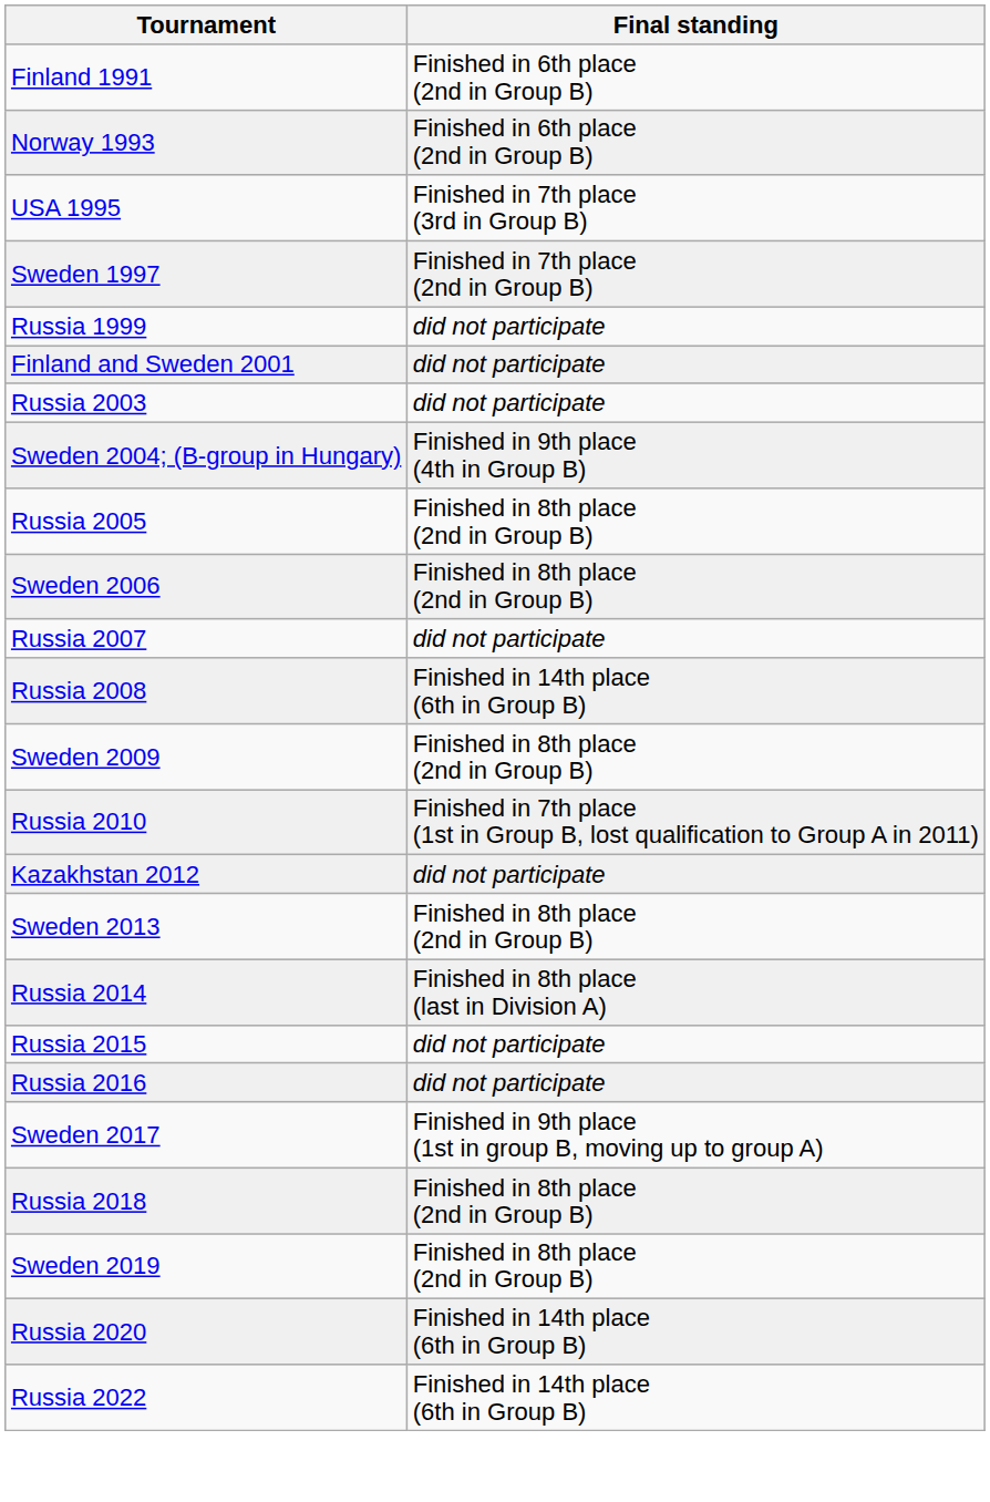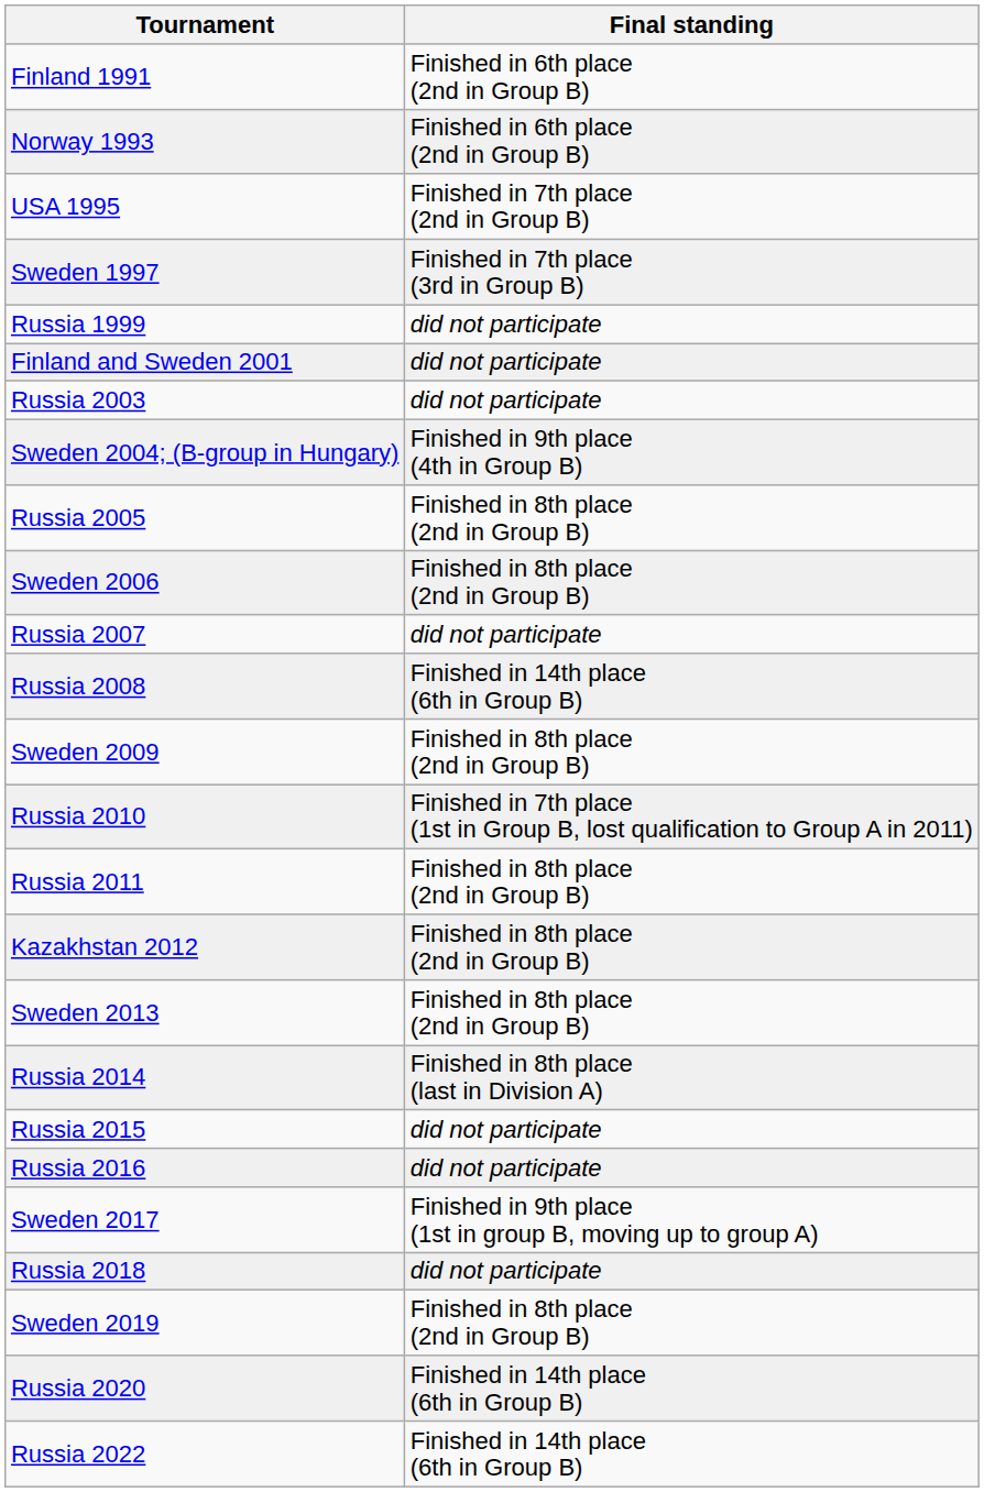 <table class="wikitable" style="text-align:centre; font-size:90%">
 <tr>
 <th>Tournament</th>
 <th>Final standing</th>
 </tr>
 <tr>
 <td><a href='#'>Finland 1991</a></td>
 <td>Finished in 6th place<br>(2nd in Group B)</td>
 </tr>
 <tr bgcolor=#f0f0f0>
 <td><a href='#'>Norway 1993</a></td>
 <td>Finished in 6th place<br>(2nd in Group B)</td>
 </tr>
 <tr>
 <td><a href='#'>USA 1995</a></td>
-<td>Finished in 7th place<br>(3rd in Group B)</td>
+<td>Finished in 7th place<br>(2nd in Group B)</td>
 </tr>
 <tr bgcolor=#f0f0f0>
 <td><a href='#'>Sweden 1997</a></td>
-<td>Finished in 7th place<br>(2nd in Group B)</td>
+<td>Finished in 7th place<br>(3rd in Group B)</td>
 </tr>
 <tr>
 <td><a href='#'>Russia 1999</a></td>
 <td><em>did not participate</em></td>
 </tr>
 <tr bgcolor=#f0f0f0>
 <td><a href='#'>Finland and Sweden 2001</a></td>
 <td><em>did not participate</em></td>
 </tr>
 <tr>
 <td><a href='#'>Russia 2003</a></td>
 <td><em>did not participate</em></td>
 </tr>
 <tr bgcolor=#f0f0f0>
 <td><a href='#'>Sweden 2004; (B-group in Hungary)</a></td>
 <td>Finished in 9th place<br>(4th in Group B)</td>
 </tr>
 <tr>
 <td><a href='#'>Russia 2005</a></td>
 <td>Finished in 8th place<br>(2nd in Group B)</td>
 </tr>
 <tr bgcolor=#f0f0f0>
 <td><a href='#'>Sweden 2006</a></td>
 <td>Finished in 8th place<br>(2nd in Group B)</td>
 </tr>
 <tr>
 <td><a href='#'>Russia 2007</a></td>
 <td><em>did not participate</em></td>
 </tr>
 <tr bgcolor=#f0f0f0>
 <td><a href='#'>Russia 2008</a></td>
 <td>Finished in 14th place<br>(6th in Group B)</td>
 </tr>
 <tr>
 <td><a href='#'>Sweden 2009</a></td>
 <td>Finished in 8th place<br>(2nd in Group B)</td>
 </tr>
 <tr bgcolor=#f0f0f0>
 <td><a href='#'>Russia 2010</a></td>
 <td>Finished in 7th place<br> (1st in Group B, lost qualification to Group A in 2011)</td>
 </tr>
+<tr>
+<td><a href='#'>Russia 2011</a></td>
+<td>Finished in 8th place<br>(2nd in Group B)</td>
+</tr>
 <tr bgcolor=#f0f0f0>
 <td><a href='#'>Kazakhstan 2012</a></td>
-<td><em>did not participate</em></td>
+<td>Finished in 8th place<br>(2nd in Group B)</td>
 </tr>
 <tr>
 <td><a href='#'>Sweden 2013</a></td>
 <td>Finished in 8th place<br>(2nd in Group B)</td>
 </tr>
 <tr bgcolor=#f0f0f0>
 <td><a href='#'>Russia 2014</a></td>
 <td>Finished in 8th place<br>(last in Division A)</td>
 </tr>
 <tr>
 <td><a href='#'>Russia 2015</a></td>
 <td><em>did not participate</em></td>
 </tr>
 <tr bgcolor=#f0f0f0>
 <td><a href='#'>Russia 2016</a></td>
 <td><em>did not participate</em></td>
 </tr>
 <tr>
 <td><a href='#'>Sweden 2017</a></td>
 <td>Finished in 9th place<br>(1st in group B, moving up to group A)</td>
 </tr>
 <tr bgcolor=#f0f0f0>
 <td><a href='#'>Russia 2018</a></td>
-<td>Finished in 8th place<br>(2nd in Group B)</td>
+<td><em>did not participate</em></td>
 </tr>
 <tr>
 <td><a href='#'>Sweden 2019</a></td>
 <td>Finished in 8th place<br>(2nd in Group B)</td>
 </tr>
 <tr bgcolor=#f0f0f0>
 <td><a href='#'>Russia 2020</a></td>
 <td>Finished in 14th place<br>(6th in Group B)</td>
 </tr>
 <tr>
 <td><a href='#'>Russia 2022</a></td>
 <td>Finished in 14th place<br>(6th in Group B)</td>
 </tr>
 </table>
